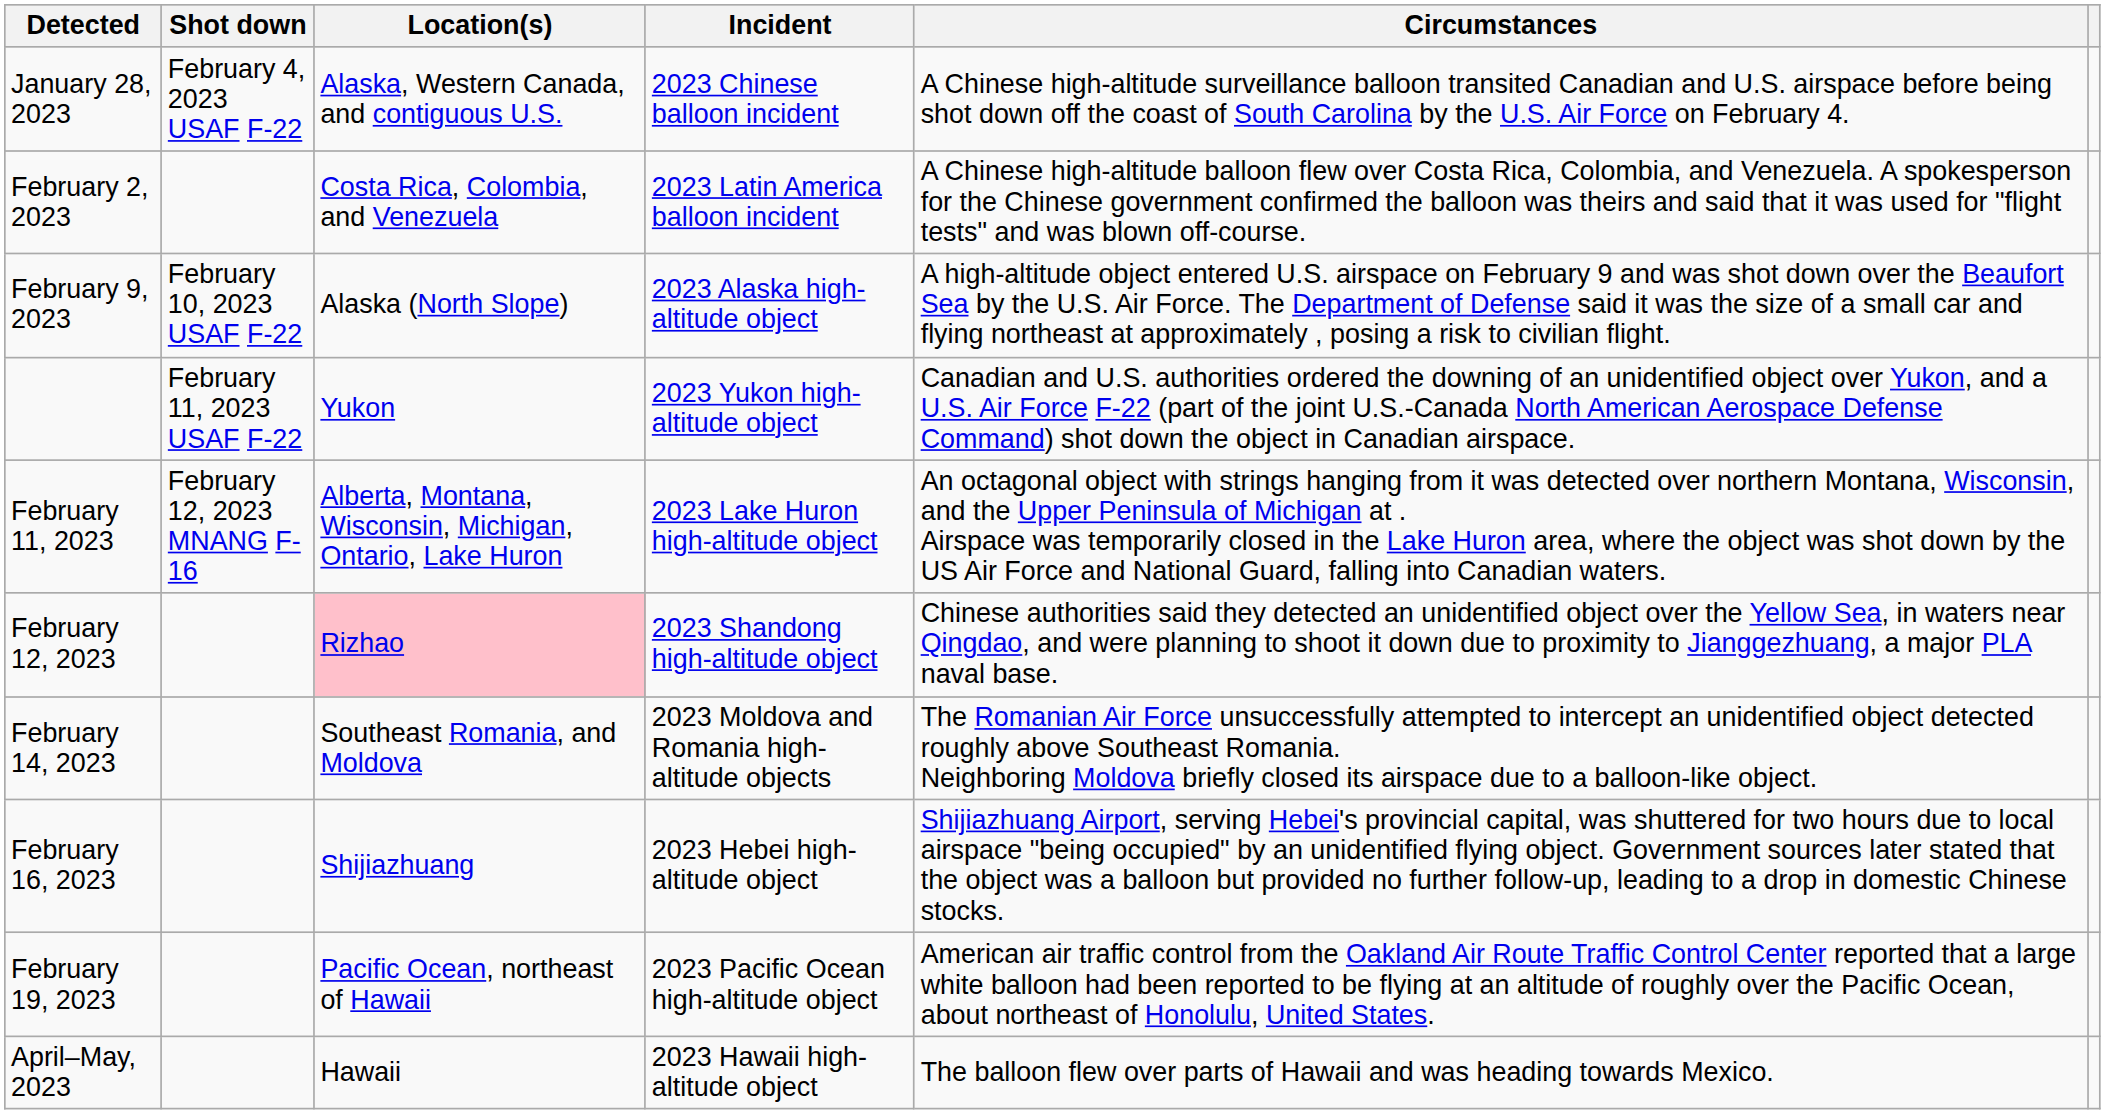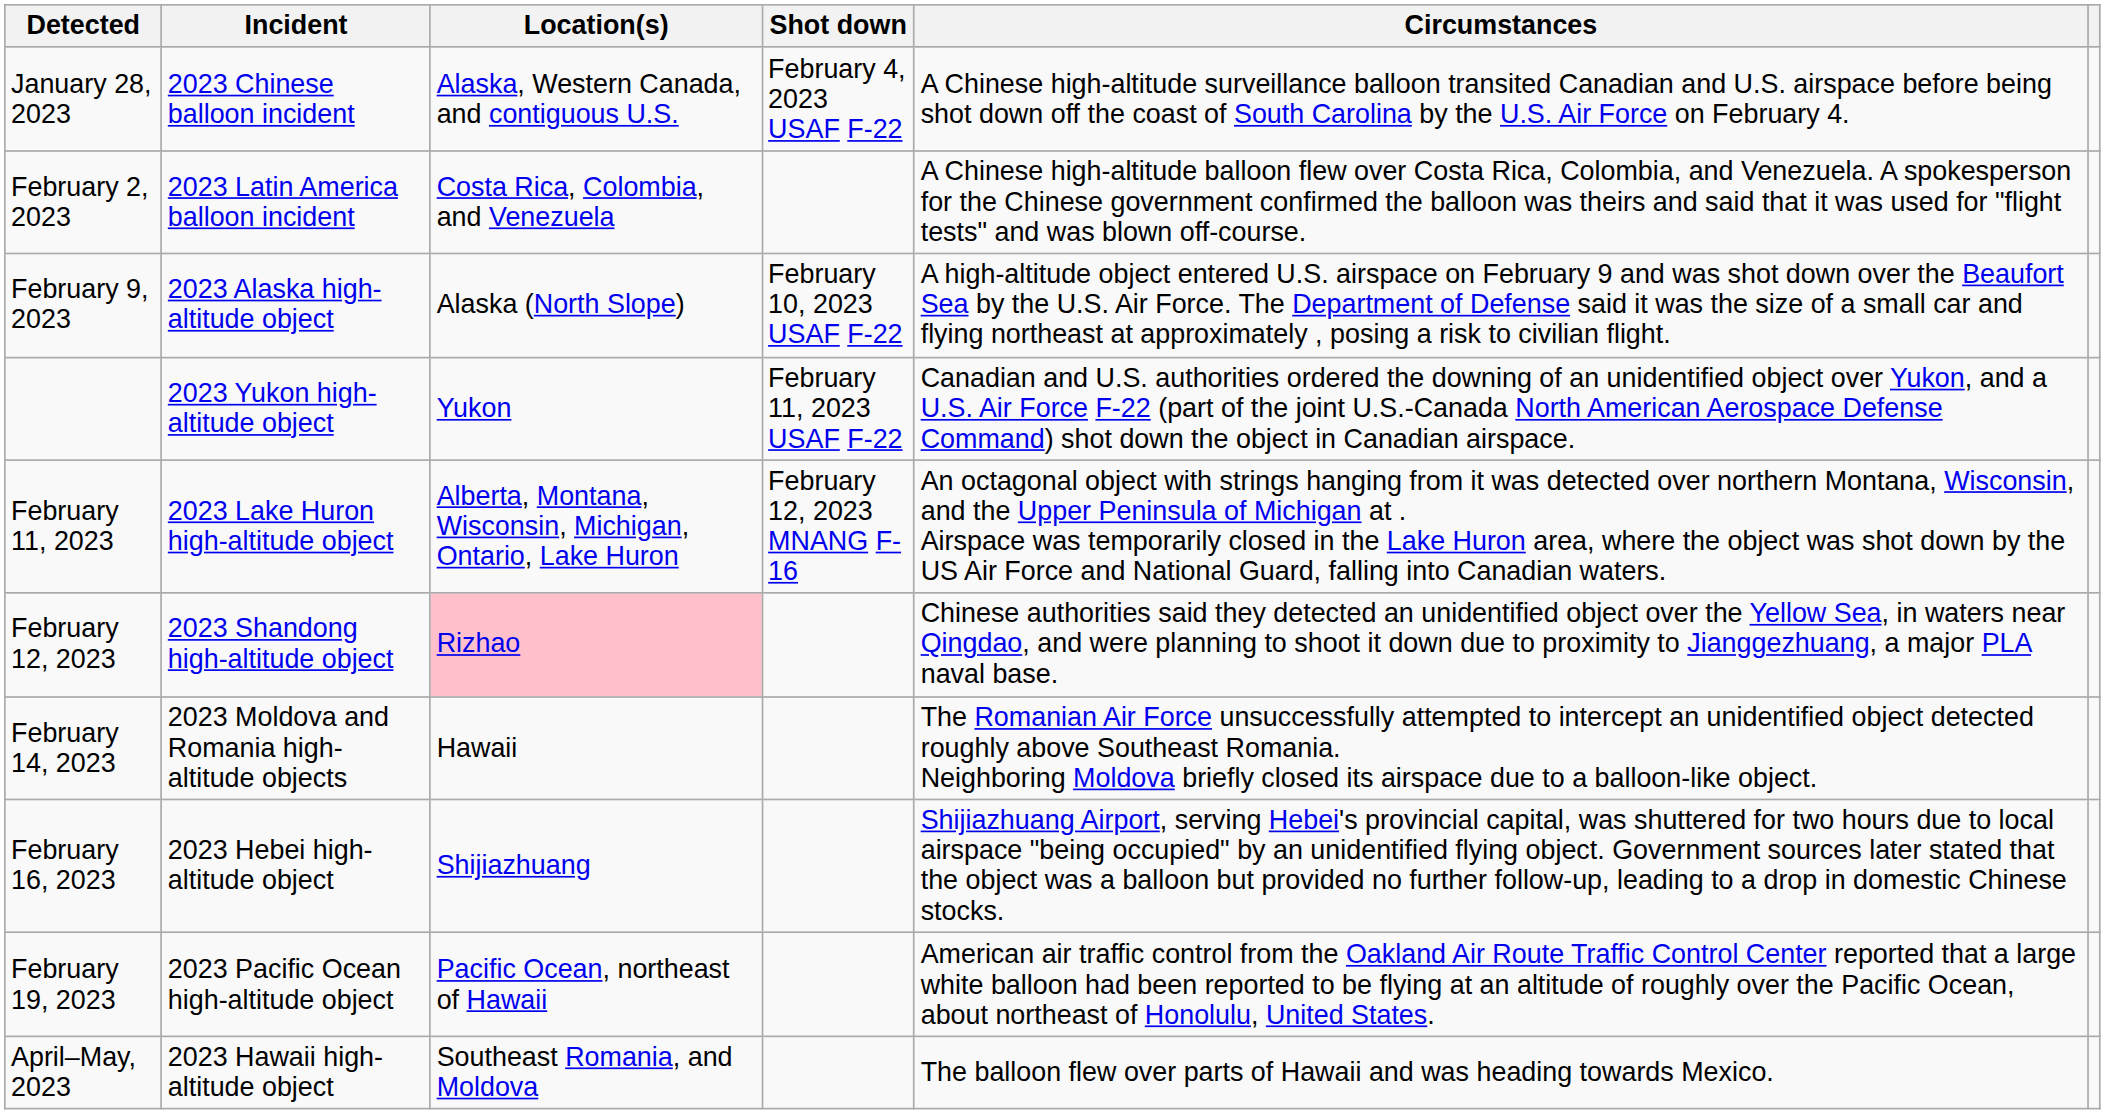 <table class="wikitable">
 <tr>
 <th>Detected</th>
+<th>Incident</th>
+<th>Location(s)</th>
 <th>Shot down</th>
-<th>Location(s)</th>
-<th>Incident</th>
 <th>Circumstances</th>
 <th></th>
 </tr>
 <tr>
 <td>January 28, 2023</td>
+<td><a href='#'>2023 Chinese balloon incident</a></td>
+<td><a href='#'>Alaska</a>, Western Canada, and <a href='#'>contiguous U.S.</a></td>
 <td>February 4, 2023<br> <a href='#'>USAF</a> <a href='#'>F-22</a></td>
-<td><a href='#'>Alaska</a>, Western Canada, and <a href='#'>contiguous U.S.</a></td>
-<td><a href='#'>2023 Chinese balloon incident</a></td>
 <td>A Chinese high-altitude surveillance balloon transited Canadian and U.S. airspace before being shot down off the coast of <a href='#'>South Carolina</a> by the <a href='#'>U.S. Air Force</a> on February 4.</td>
 <td></td>
 </tr>
 <tr>
 <td>February 2, 2023</td>
+<td><a href='#'>2023 Latin America balloon incident</a></td>
+<td><a href='#'>Costa Rica</a>, <a href='#'>Colombia</a>, and <a href='#'>Venezuela</a></td>
 <td></td>
-<td><a href='#'>Costa Rica</a>, <a href='#'>Colombia</a>, and <a href='#'>Venezuela</a></td>
-<td><a href='#'>2023 Latin America balloon incident</a></td>
 <td>A Chinese high-altitude balloon flew over Costa Rica, Colombia, and Venezuela. A spokesperson for the Chinese government confirmed the balloon was theirs and said that it was used for "flight tests" and was blown off-course.</td>
 <td></td>
 </tr>
 <tr>
 <td>February 9, 2023</td>
+<td><a href='#'>2023 Alaska high-altitude object</a></td>
+<td>Alaska (<a href='#'>North Slope</a>)</td>
 <td>February 10, 2023<br> <a href='#'>USAF</a> <a href='#'>F-22</a></td>
-<td>Alaska (<a href='#'>North Slope</a>)</td>
-<td><a href='#'>2023 Alaska high-altitude object</a></td>
 <td>A high-altitude object entered U.S. airspace on February 9 and was shot down over the <a href='#'>Beaufort Sea</a> by the U.S. Air Force. The <a href='#'>Department of Defense</a> said it was the size of a small car and flying northeast at approximately , posing a risk to civilian flight.</td>
 <td></td>
 </tr>
 <tr>
 <td></td>
+<td><a href='#'>2023 Yukon high-altitude object</a></td>
+<td><a href='#'>Yukon</a></td>
 <td>February 11, 2023<br> <a href='#'>USAF</a> <a href='#'>F-22</a></td>
-<td><a href='#'>Yukon</a></td>
-<td><a href='#'>2023 Yukon high-altitude object</a></td>
 <td>Canadian and U.S. authorities ordered the downing of an unidentified object over <a href='#'>Yukon</a>, and a <a href='#'>U.S. Air Force</a> <a href='#'>F-22</a> (part of the joint U.S.-Canada <a href='#'>North American Aerospace Defense Command</a>) shot down the object in Canadian airspace.</td>
 <td></td>
 </tr>
 <tr>
 <td>February 11, 2023</td>
+<td><a href='#'>2023 Lake Huron high-altitude object</a></td>
+<td><a href='#'>Alberta</a>, <a href='#'>Montana</a>, <a href='#'>Wisconsin</a>, <a href='#'>Michigan</a>, <a href='#'>Ontario</a>, <a href='#'>Lake Huron</a></td>
 <td>February 12, 2023<br><a href='#'>MNANG</a> <a href='#'>F-16</a></td>
-<td><a href='#'>Alberta</a>, <a href='#'>Montana</a>, <a href='#'>Wisconsin</a>, <a href='#'>Michigan</a>, <a href='#'>Ontario</a>, <a href='#'>Lake Huron</a></td>
-<td><a href='#'>2023 Lake Huron high-altitude object</a></td>
 <td>An octagonal object with strings hanging from it was detected over northern Montana, <a href='#'>Wisconsin</a>, and the <a href='#'>Upper Peninsula of Michigan</a> at .<br>Airspace was temporarily closed in the <a href='#'>Lake Huron</a> area, where the object was shot down by the US Air Force and National Guard, falling into Canadian waters.</td>
 <td></td>
 </tr>
 <tr>
 <td>February 12, 2023</td>
+<td><a href='#'>2023 Shandong high-altitude object</a></td>
+<td style="background: pink;"><a href='#'>Rizhao</a></td>
 <td></td>
-<td style="background: pink;"><a href='#'>Rizhao</a></td>
-<td><a href='#'>2023 Shandong high-altitude object</a></td>
 <td>Chinese authorities said they detected an unidentified object over the <a href='#'>Yellow Sea</a>, in waters near <a href='#'>Qingdao</a>, and were planning to shoot it down due to proximity to <a href='#'>Jianggezhuang</a>, a major <a href='#'>PLA</a> naval base.</td>
 <td></td>
 </tr>
 <tr>
 <td>February 14, 2023</td>
+<td>2023 Moldova and Romania high-altitude objects</td>
+<td>Hawaii</td>
 <td></td>
-<td>Southeast <a href='#'>Romania</a>, and <a href='#'>Moldova</a></td>
-<td>2023 Moldova and Romania high-altitude objects</td>
 <td>The <a href='#'>Romanian Air Force</a> unsuccessfully attempted to intercept an unidentified object detected roughly  above Southeast Romania.<br>Neighboring <a href='#'>Moldova</a> briefly closed its airspace due to a balloon-like object.</td>
 <td></td>
 </tr>
 <tr>
 <td>February 16, 2023</td>
+<td>2023 Hebei high-altitude object</td>
+<td><a href='#'>Shijiazhuang</a></td>
 <td></td>
-<td><a href='#'>Shijiazhuang</a></td>
-<td>2023 Hebei high-altitude object</td>
 <td><a href='#'>Shijiazhuang Airport</a>, serving <a href='#'>Hebei</a>'s provincial capital, was shuttered for two hours due to local airspace "being occupied" by an unidentified flying object. Government sources later stated that the object was a balloon but provided no further follow-up, leading to a drop in domestic Chinese stocks.</td>
 <td></td>
 </tr>
 <tr>
 <td>February 19, 2023</td>
+<td>2023 Pacific Ocean high-altitude object</td>
+<td><a href='#'>Pacific Ocean</a>, northeast of <a href='#'>Hawaii</a></td>
 <td></td>
-<td><a href='#'>Pacific Ocean</a>, northeast of <a href='#'>Hawaii</a></td>
-<td>2023 Pacific Ocean high-altitude object</td>
 <td>American air traffic control from the <a href='#'>Oakland Air Route Traffic Control Center</a> reported that a large white balloon had been reported to be flying at an altitude of roughly  over the Pacific Ocean, about  northeast of <a href='#'>Honolulu</a>, <a href='#'>United States</a>.</td>
 <td></td>
 </tr>
 <tr>
 <td>April–May, 2023</td>
+<td>2023 Hawaii high-altitude object</td>
+<td>Southeast <a href='#'>Romania</a>, and <a href='#'>Moldova</a></td>
 <td></td>
-<td>Hawaii</td>
-<td>2023 Hawaii high-altitude object</td>
 <td>The balloon flew over parts of Hawaii and was heading towards Mexico.</td>
 <td></td>
 </tr>
 </table>
